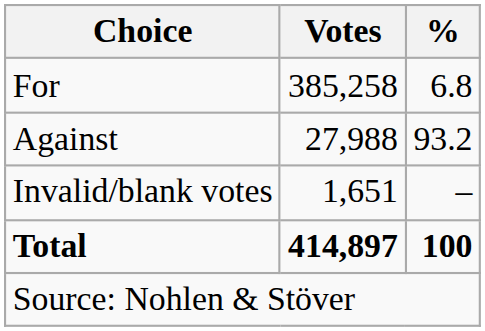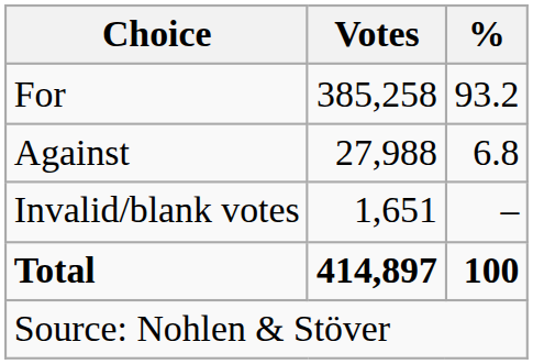 <table class=wikitable style=text-align:right>
 <tr>
 <th>Choice</th>
 <th>Votes</th>
 <th>%</th>
 </tr>
 <tr>
 <td align=left>For</td>
 <td>385,258</td>
-<td>6.8</td>
+<td>93.2</td>
 </tr>
 <tr>
 <td align=left>Against</td>
 <td>27,988</td>
-<td>93.2</td>
+<td>6.8</td>
 </tr>
 <tr>
 <td align=left>Invalid/blank votes</td>
 <td>1,651</td>
 <td>–</td>
 </tr>
 <tr>
 <td align=left><strong>Total</strong></td>
 <td><strong>414,897</strong></td>
 <td><strong>100</strong></td>
 </tr>
 <tr>
 <td align=left colspan=3>Source: Nohlen & Stöver</td>
 </tr>
 </table>
